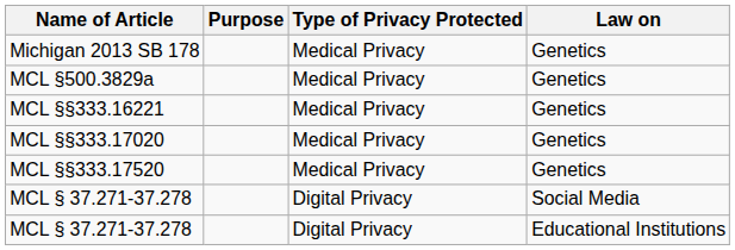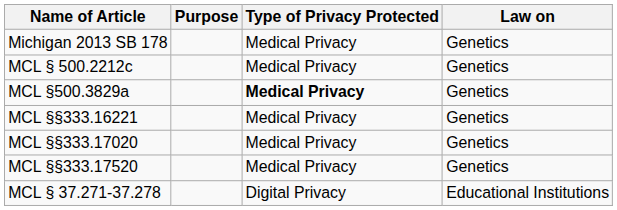 <table class="wikitable">
 <tr>
 <th>Name of Article</th>
 <th>Purpose</th>
 <th>Type of Privacy Protected</th>
 <th>Law on</th>
 </tr>
 <tr>
 <td>Michigan 2013 SB 178</td>
 <td></td>
 <td>Medical Privacy</td>
 <td>Genetics</td>
 </tr>
 <tr>
+<td>MCL § 500.2212c</td>
+<td></td>
+<td>Medical Privacy</td>
+<td>Genetics</td>
+</tr>
+<tr>
 <td>MCL §500.3829a</td>
 <td></td>
-<td>Medical Privacy</td>
+<td><strong>Medical Privacy</strong></td>
 <td>Genetics</td>
 </tr>
 <tr>
 <td>MCL §§333.16221</td>
 <td></td>
 <td>Medical Privacy</td>
 <td>Genetics</td>
 </tr>
 <tr>
 <td>MCL §§333.17020</td>
 <td></td>
 <td>Medical Privacy</td>
 <td>Genetics</td>
 </tr>
 <tr>
 <td>MCL §§333.17520</td>
 <td></td>
 <td>Medical Privacy</td>
 <td>Genetics</td>
 </tr>
 <tr>
 <td>MCL § 37.271-37.278</td>
 <td></td>
 <td>Digital Privacy</td>
-<td>Social Media</td>
-</tr>
-<tr>
-<td>MCL § 37.271-37.278</td>
-<td></td>
-<td>Digital Privacy</td>
 <td>Educational Institutions</td>
 </tr>
 </table>
